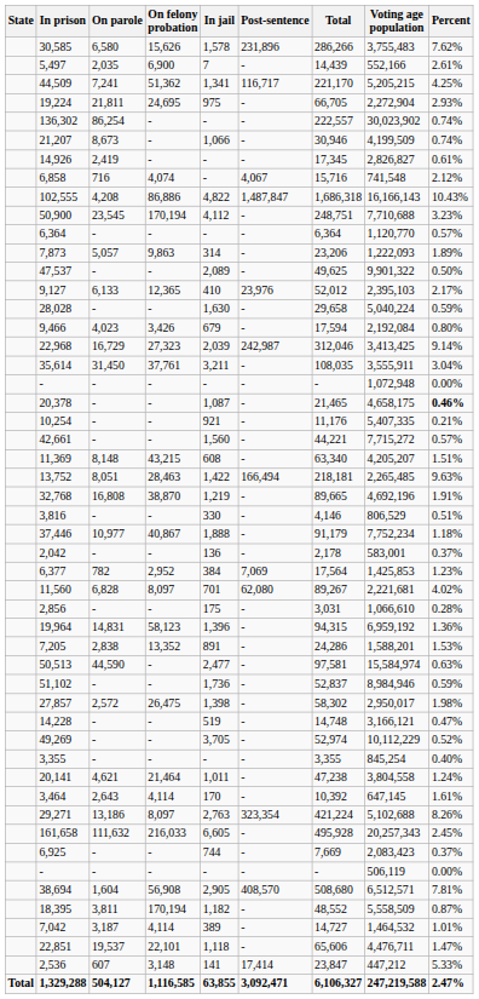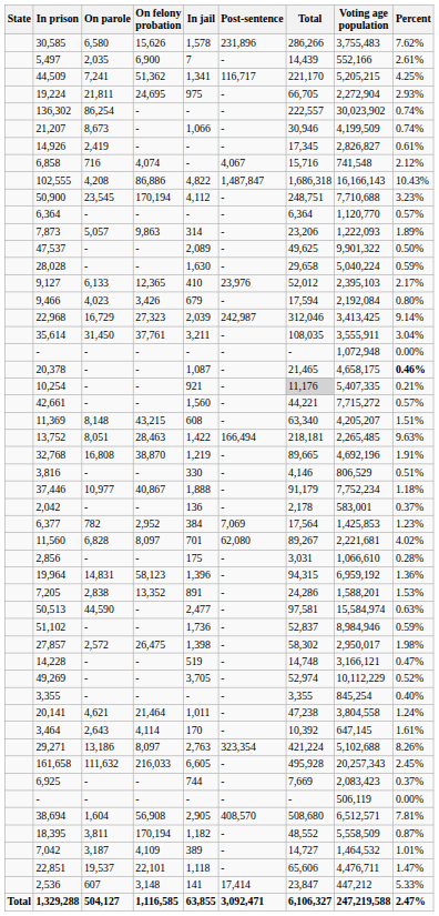 <table class="wikitable sortable">
 <tr>
 <th>State</th>
 <th>In prison</th>
 <th>On parole</th>
 <th>On felony<br>probation</th>
 <th>In jail</th>
 <th>Post-sentence</th>
 <th>Total</th>
 <th>Voting age<br>population</th>
 <th>Percent</th>
 </tr>
 <tr>
 <td></td>
 <td>30,585</td>
 <td>6,580</td>
 <td>15,626</td>
 <td>1,578</td>
 <td>231,896</td>
 <td>286,266</td>
 <td>3,755,483</td>
 <td>7.62%</td>
 </tr>
 <tr>
 <td></td>
 <td>5,497</td>
 <td>2,035</td>
 <td>6,900</td>
 <td>7</td>
 <td>-</td>
 <td>14,439</td>
 <td>552,166</td>
 <td>2.61%</td>
 </tr>
 <tr>
 <td></td>
 <td>44,509</td>
 <td>7,241</td>
 <td>51,362</td>
 <td>1,341</td>
 <td>116,717</td>
 <td>221,170</td>
 <td>5,205,215</td>
 <td>4.25%</td>
 </tr>
 <tr>
 <td></td>
 <td>19,224</td>
 <td>21,811</td>
 <td>24,695</td>
 <td>975</td>
 <td>-</td>
 <td>66,705</td>
 <td>2,272,904</td>
 <td>2.93%</td>
 </tr>
 <tr>
 <td></td>
 <td>136,302</td>
 <td>86,254</td>
 <td>-</td>
 <td>-</td>
 <td>-</td>
 <td>222,557</td>
 <td>30,023,902</td>
 <td>0.74%</td>
 </tr>
 <tr>
 <td></td>
 <td>21,207</td>
 <td>8,673</td>
 <td>-</td>
 <td>1,066</td>
 <td>-</td>
 <td>30,946</td>
 <td>4,199,509</td>
 <td>0.74%</td>
 </tr>
 <tr>
 <td></td>
 <td>14,926</td>
 <td>2,419</td>
 <td>-</td>
 <td>-</td>
 <td>-</td>
 <td>17,345</td>
 <td>2,826,827</td>
 <td>0.61%</td>
 </tr>
 <tr>
 <td></td>
 <td>6,858</td>
 <td>716</td>
 <td>4,074</td>
 <td>-</td>
 <td>4,067</td>
 <td>15,716</td>
 <td>741,548</td>
 <td>2.12%</td>
 </tr>
 <tr>
 <td></td>
 <td>102,555</td>
 <td>4,208</td>
 <td>86,886</td>
 <td>4,822</td>
 <td>1,487,847</td>
 <td>1,686,318</td>
 <td>16,166,143</td>
 <td>10.43%</td>
 </tr>
 <tr>
 <td></td>
 <td>50,900</td>
 <td>23,545</td>
 <td>170,194</td>
 <td>4,112</td>
 <td>-</td>
 <td>248,751</td>
 <td>7,710,688</td>
 <td>3.23%</td>
 </tr>
 <tr>
 <td></td>
 <td>6,364</td>
 <td>-</td>
 <td>-</td>
 <td>-</td>
 <td>-</td>
 <td>6,364</td>
 <td>1,120,770</td>
 <td>0.57%</td>
 </tr>
 <tr>
 <td></td>
 <td>7,873</td>
 <td>5,057</td>
 <td>9,863</td>
 <td>314</td>
 <td>-</td>
 <td>23,206</td>
 <td>1,222,093</td>
 <td>1.89%</td>
 </tr>
 <tr>
 <td></td>
 <td>47,537</td>
 <td>-</td>
 <td>-</td>
 <td>2,089</td>
 <td>-</td>
 <td>49,625</td>
 <td>9,901,322</td>
 <td>0.50%</td>
 </tr>
 <tr>
 <td></td>
+<td>28,028</td>
+<td>-</td>
+<td>-</td>
+<td>1,630</td>
+<td>-</td>
+<td>29,658</td>
+<td>5,040,224</td>
+<td>0.59%</td>
+</tr>
+<tr>
+<td></td>
 <td>9,127</td>
 <td>6,133</td>
 <td>12,365</td>
 <td>410</td>
 <td>23,976</td>
 <td>52,012</td>
 <td>2,395,103</td>
 <td>2.17%</td>
-</tr>
-<tr>
-<td></td>
-<td>28,028</td>
-<td>-</td>
-<td>-</td>
-<td>1,630</td>
-<td>-</td>
-<td>29,658</td>
-<td>5,040,224</td>
-<td>0.59%</td>
 </tr>
 <tr>
 <td></td>
 <td>9,466</td>
 <td>4,023</td>
 <td>3,426</td>
 <td>679</td>
 <td>-</td>
 <td>17,594</td>
 <td>2,192,084</td>
 <td>0.80%</td>
 </tr>
 <tr>
 <td></td>
 <td>22,968</td>
 <td>16,729</td>
 <td>27,323</td>
 <td>2,039</td>
 <td>242,987</td>
 <td>312,046</td>
 <td>3,413,425</td>
 <td>9.14%</td>
 </tr>
 <tr>
 <td></td>
 <td>35,614</td>
 <td>31,450</td>
 <td>37,761</td>
 <td>3,211</td>
 <td>-</td>
 <td>108,035</td>
 <td>3,555,911</td>
 <td>3.04%</td>
 </tr>
 <tr>
 <td></td>
 <td>-</td>
 <td>-</td>
 <td>-</td>
 <td>-</td>
 <td>-</td>
 <td>-</td>
 <td>1,072,948</td>
 <td>0.00%</td>
 </tr>
 <tr>
 <td></td>
 <td>20,378</td>
 <td>-</td>
 <td>-</td>
 <td>1,087</td>
 <td>-</td>
 <td>21,465</td>
 <td>4,658,175</td>
 <td><strong>0.46%</strong></td>
 </tr>
 <tr>
 <td></td>
 <td>10,254</td>
 <td>-</td>
 <td>-</td>
 <td>921</td>
 <td>-</td>
-<td>11,176</td>
+<td style="background: lightgrey;">11,176</td>
 <td>5,407,335</td>
 <td>0.21%</td>
 </tr>
 <tr>
 <td></td>
 <td>42,661</td>
 <td>-</td>
 <td>-</td>
 <td>1,560</td>
 <td>-</td>
 <td>44,221</td>
 <td>7,715,272</td>
 <td>0.57%</td>
 </tr>
 <tr>
 <td></td>
 <td>11,369</td>
 <td>8,148</td>
 <td>43,215</td>
 <td>608</td>
 <td>-</td>
 <td>63,340</td>
 <td>4,205,207</td>
 <td>1.51%</td>
 </tr>
 <tr>
 <td></td>
 <td>13,752</td>
 <td>8,051</td>
 <td>28,463</td>
 <td>1,422</td>
 <td>166,494</td>
 <td>218,181</td>
 <td>2,265,485</td>
 <td>9.63%</td>
 </tr>
 <tr>
 <td></td>
 <td>32,768</td>
 <td>16,808</td>
 <td>38,870</td>
 <td>1,219</td>
 <td>-</td>
 <td>89,665</td>
 <td>4,692,196</td>
 <td>1.91%</td>
 </tr>
 <tr>
 <td></td>
 <td>3,816</td>
 <td>-</td>
 <td>-</td>
 <td>330</td>
 <td>-</td>
 <td>4,146</td>
 <td>806,529</td>
 <td>0.51%</td>
 </tr>
 <tr>
 <td></td>
 <td>37,446</td>
 <td>10,977</td>
 <td>40,867</td>
 <td>1,888</td>
 <td>-</td>
 <td>91,179</td>
 <td>7,752,234</td>
 <td>1.18%</td>
 </tr>
 <tr>
 <td></td>
 <td>2,042</td>
 <td>-</td>
 <td>-</td>
 <td>136</td>
 <td>-</td>
 <td>2,178</td>
 <td>583,001</td>
 <td>0.37%</td>
 </tr>
 <tr>
 <td></td>
 <td>6,377</td>
 <td>782</td>
 <td>2,952</td>
 <td>384</td>
 <td>7,069</td>
 <td>17,564</td>
 <td>1,425,853</td>
 <td>1.23%</td>
 </tr>
 <tr>
 <td></td>
 <td>11,560</td>
 <td>6,828</td>
 <td>8,097</td>
 <td>701</td>
 <td>62,080</td>
 <td>89,267</td>
 <td>2,221,681</td>
 <td>4.02%</td>
 </tr>
 <tr>
 <td></td>
 <td>2,856</td>
 <td>-</td>
 <td>-</td>
 <td>175</td>
 <td>-</td>
 <td>3,031</td>
 <td>1,066,610</td>
 <td>0.28%</td>
 </tr>
 <tr>
 <td></td>
 <td>19,964</td>
 <td>14,831</td>
 <td>58,123</td>
 <td>1,396</td>
 <td>-</td>
 <td>94,315</td>
 <td>6,959,192</td>
 <td>1.36%</td>
 </tr>
 <tr>
 <td></td>
 <td>7,205</td>
 <td>2,838</td>
 <td>13,352</td>
 <td>891</td>
 <td>-</td>
 <td>24,286</td>
 <td>1,588,201</td>
 <td>1.53%</td>
 </tr>
 <tr>
 <td></td>
 <td>50,513</td>
 <td>44,590</td>
 <td>-</td>
 <td>2,477</td>
 <td>-</td>
 <td>97,581</td>
 <td>15,584,974</td>
 <td>0.63%</td>
 </tr>
 <tr>
 <td></td>
 <td>51,102</td>
 <td>-</td>
 <td>-</td>
 <td>1,736</td>
 <td>-</td>
 <td>52,837</td>
 <td>8,984,946</td>
 <td>0.59%</td>
 </tr>
 <tr>
 <td></td>
 <td>27,857</td>
 <td>2,572</td>
 <td>26,475</td>
 <td>1,398</td>
 <td>-</td>
 <td>58,302</td>
 <td>2,950,017</td>
 <td>1.98%</td>
 </tr>
 <tr>
 <td></td>
 <td>14,228</td>
 <td>-</td>
 <td>-</td>
 <td>519</td>
 <td>-</td>
 <td>14,748</td>
 <td>3,166,121</td>
 <td>0.47%</td>
 </tr>
 <tr>
 <td></td>
 <td>49,269</td>
 <td>-</td>
 <td>-</td>
 <td>3,705</td>
 <td>-</td>
 <td>52,974</td>
 <td>10,112,229</td>
 <td>0.52%</td>
 </tr>
 <tr>
 <td></td>
 <td>3,355</td>
 <td>-</td>
 <td>-</td>
 <td>-</td>
 <td>-</td>
 <td>3,355</td>
 <td>845,254</td>
 <td>0.40%</td>
 </tr>
 <tr>
 <td></td>
 <td>20,141</td>
 <td>4,621</td>
 <td>21,464</td>
 <td>1,011</td>
 <td>-</td>
 <td>47,238</td>
 <td>3,804,558</td>
 <td>1.24%</td>
 </tr>
 <tr>
 <td></td>
 <td>3,464</td>
 <td>2,643</td>
 <td>4,114</td>
 <td>170</td>
 <td>-</td>
 <td>10,392</td>
 <td>647,145</td>
 <td>1.61%</td>
 </tr>
 <tr>
 <td></td>
 <td>29,271</td>
 <td>13,186</td>
 <td>8,097</td>
 <td>2,763</td>
 <td>323,354</td>
 <td>421,224</td>
 <td>5,102,688</td>
 <td>8.26%</td>
 </tr>
 <tr>
 <td></td>
 <td>161,658</td>
 <td>111,632</td>
 <td>216,033</td>
 <td>6,605</td>
 <td>-</td>
 <td>495,928</td>
 <td>20,257,343</td>
 <td>2.45%</td>
 </tr>
 <tr>
 <td></td>
 <td>6,925</td>
 <td>-</td>
 <td>-</td>
 <td>744</td>
 <td>-</td>
 <td>7,669</td>
 <td>2,083,423</td>
 <td>0.37%</td>
 </tr>
 <tr>
 <td></td>
 <td>-</td>
 <td>-</td>
 <td>-</td>
 <td>-</td>
 <td>-</td>
 <td>-</td>
 <td>506,119</td>
 <td>0.00%</td>
 </tr>
 <tr>
 <td></td>
 <td>38,694</td>
 <td>1,604</td>
 <td>56,908</td>
 <td>2,905</td>
 <td>408,570</td>
 <td>508,680</td>
 <td>6,512,571</td>
 <td>7.81%</td>
 </tr>
 <tr>
 <td></td>
 <td>18,395</td>
 <td>3,811</td>
 <td>170,194</td>
 <td>1,182</td>
 <td>-</td>
 <td>48,552</td>
 <td>5,558,509</td>
 <td>0.87%</td>
 </tr>
 <tr>
 <td></td>
 <td>7,042</td>
 <td>3,187</td>
-<td>4,114</td>
+<td>4,109</td>
 <td>389</td>
 <td>-</td>
 <td>14,727</td>
 <td>1,464,532</td>
 <td>1.01%</td>
 </tr>
 <tr>
 <td></td>
 <td>22,851</td>
 <td>19,537</td>
 <td>22,101</td>
 <td>1,118</td>
 <td>-</td>
 <td>65,606</td>
 <td>4,476,711</td>
 <td>1.47%</td>
 </tr>
 <tr>
 <td></td>
 <td>2,536</td>
 <td>607</td>
 <td>3,148</td>
 <td>141</td>
 <td>17,414</td>
 <td>23,847</td>
 <td>447,212</td>
 <td>5.33%</td>
 </tr>
 <tr>
 <td><strong>Total</strong></td>
 <td><strong>1,329,288</strong></td>
 <td><strong>504,127</strong></td>
 <td><strong>1,116,585</strong></td>
 <td><strong>63,855</strong></td>
 <td><strong>3,092,471</strong></td>
 <td><strong>6,106,327</strong></td>
 <td><strong>247,219,588</strong></td>
 <td><strong>2.47%</strong></td>
 </tr>
 </table>
